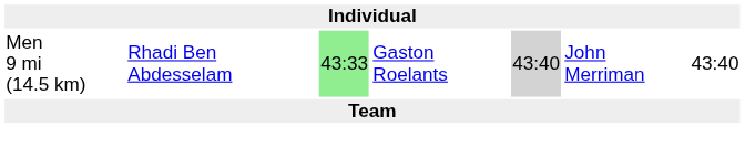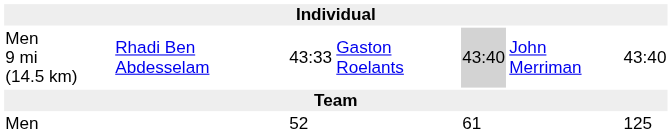 <table>
 <tr>
 <td colspan=7 bgcolor=#eeeeee style=text-align:center;><strong>Individual</strong></td>
 </tr>
 <tr>
 <td>Men<br>9 mi (14.5 km)</td>
 <td><a href='#'>Rhadi Ben Abdesselam</a><br></td>
-<td style="background: lightgreen;">43:33</td>
+<td>43:33</td>
 <td><a href='#'>Gaston Roelants</a><br></td>
 <td style="background: lightgrey;">43:40</td>
 <td><a href='#'>John Merriman</a><br></td>
 <td>43:40</td>
 </tr>
 <tr>
 <td colspan=7 bgcolor=#eeeeee style=text-align:center;><strong>Team</strong></td>
 </tr>
+<tr>
+<td>Men</td>
+<td></td>
+<td>52</td>
+<td></td>
+<td>61</td>
+<td></td>
+<td>125</td>
+</tr>
 </table>
